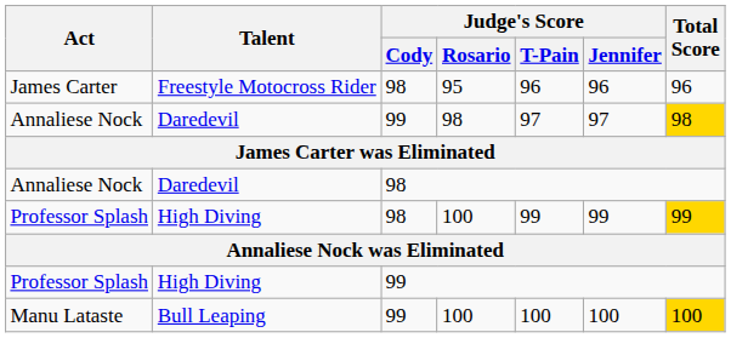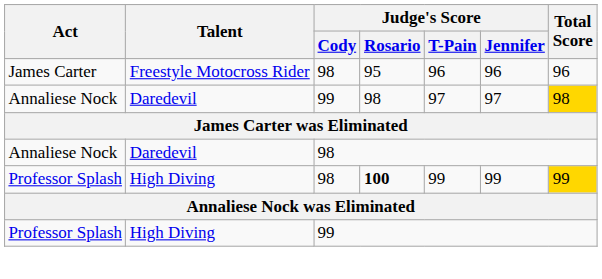 <table class="wikitable">
 <tr>
 <th rowspan="2">Act</th>
 <th rowspan="2">Talent</th>
 <th colspan="4">Judge's Score</th>
 <th rowspan="2">Total<br>Score</th>
 </tr>
 <tr>
 <th><a href='#'>Cody</a></th>
 <th><a href='#'>Rosario</a></th>
 <th><a href='#'>T-Pain</a></th>
 <th><a href='#'>Jennifer</a></th>
 </tr>
 <tr>
 <td>James Carter</td>
 <td><a href='#'>Freestyle Motocross Rider</a></td>
 <td>98</td>
 <td>95</td>
 <td>96</td>
 <td>96</td>
 <td>96</td>
 </tr>
 <tr>
 <td>Annaliese Nock</td>
 <td><a href='#'>Daredevil</a></td>
 <td>99</td>
 <td>98</td>
 <td>97</td>
 <td>97</td>
 <td style="background:gold;">98</td>
 </tr>
 <tr>
 <th colspan="7">James Carter was Eliminated</th>
 </tr>
 <tr>
 <td>Annaliese Nock</td>
 <td><a href='#'>Daredevil</a></td>
 <td colspan="5">98</td>
 </tr>
 <tr>
 <td><a href='#'>Professor Splash</a></td>
 <td><a href='#'>High Diving</a></td>
 <td>98</td>
-<td>100</td>
+<td><strong>100</strong></td>
 <td>99</td>
 <td>99</td>
 <td style="background:gold;">99</td>
 </tr>
 <tr>
 <th colspan="7">Annaliese Nock was Eliminated</th>
 </tr>
 <tr>
 <td><a href='#'>Professor Splash</a></td>
 <td><a href='#'>High Diving</a></td>
 <td colspan="5">99</td>
 </tr>
-<tr>
-<td>Manu Lataste</td>
-<td><a href='#'>Bull Leaping</a></td>
-<td>99</td>
-<td>100</td>
-<td>100</td>
-<td>100</td>
-<td style="background:gold;">100</td>
-</tr>
 </table>
